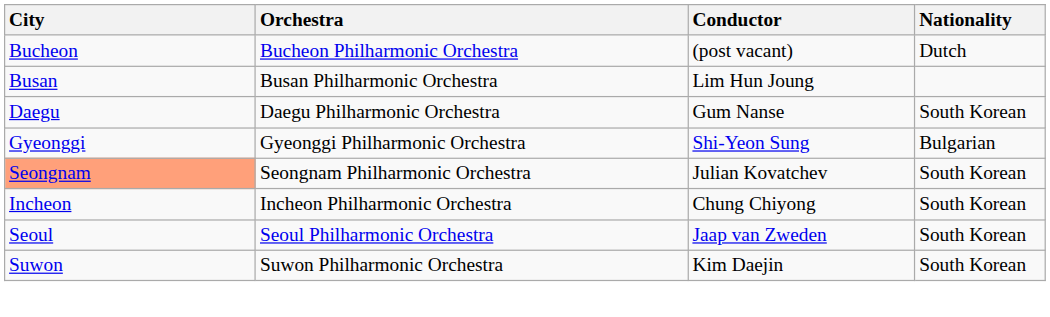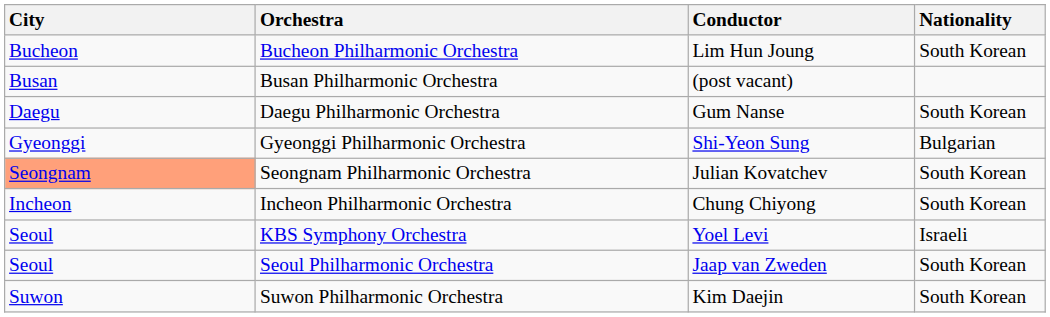 <table class="wikitable">
 <tr>
 <td style="width: 200px; background: #f2f2f2"><strong>City</strong></td>
 <td style="width: 350px; background: #f2f2f2"><strong>Orchestra</strong></td>
 <td style="width: 180px; background: #f2f2f2"><strong>Conductor</strong></td>
 <td style="width: 100px; background: #f2f2f2"><strong>Nationality</strong></td>
 </tr>
 <tr>
 <td><a href='#'>Bucheon</a></td>
 <td><a href='#'>Bucheon Philharmonic Orchestra</a></td>
-<td>(post vacant)</td>
-<td>Dutch</td>
+<td>Lim Hun Joung</td>
+<td>South Korean</td>
 </tr>
 <tr>
 <td><a href='#'>Busan</a></td>
 <td>Busan Philharmonic Orchestra</td>
-<td>Lim Hun Joung</td>
+<td>(post vacant)</td>
 <td></td>
 </tr>
 <tr>
 <td><a href='#'>Daegu</a></td>
 <td>Daegu Philharmonic Orchestra</td>
 <td>Gum Nanse</td>
 <td>South Korean</td>
 </tr>
 <tr>
 <td><a href='#'>Gyeonggi</a></td>
 <td>Gyeonggi Philharmonic Orchestra</td>
 <td><a href='#'>Shi-Yeon Sung</a></td>
 <td>Bulgarian</td>
 </tr>
 <tr>
 <td style="background: lightsalmon;"><a href='#'>Seongnam</a></td>
 <td>Seongnam Philharmonic Orchestra</td>
 <td>Julian Kovatchev</td>
 <td>South Korean</td>
 </tr>
 <tr>
 <td><a href='#'>Incheon</a></td>
 <td>Incheon Philharmonic Orchestra</td>
 <td>Chung Chiyong</td>
 <td>South Korean</td>
 </tr>
 <tr>
 <td><a href='#'>Seoul</a></td>
+<td><a href='#'>KBS Symphony Orchestra</a></td>
+<td><a href='#'>Yoel Levi</a></td>
+<td>Israeli</td>
+</tr>
+<tr>
+<td><a href='#'>Seoul</a></td>
 <td><a href='#'>Seoul Philharmonic Orchestra</a></td>
 <td><a href='#'>Jaap van Zweden</a></td>
 <td>South Korean</td>
 </tr>
 <tr>
 <td><a href='#'>Suwon</a></td>
 <td>Suwon Philharmonic Orchestra</td>
 <td>Kim Daejin</td>
 <td>South Korean</td>
 </tr>
 </table>
